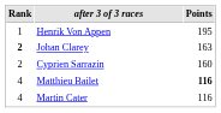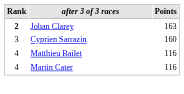 <table cellspacing="1" cellpadding="3" style="border:1px solid #aaa; font-size:86%;">
 <tr style="background:#e4e4e4;">
 <th style="border-bottom:1px solid #aaa; width:10px;">Rank</th>
 <th style="border-bottom:1px solid #aaa; width:200px; white-space:nowrap;"><em>after 3 of 3 races</em></th>
 <th style="border-bottom:1px solid #aaa; width:20px;">Points</th>
 </tr>
 <tr>
-<td style="text-align:center;">1</td>
-<td> <a href='#'>Henrik Von Appen</a></td>
-<td align="right">195</td>
-</tr>
-<tr>
 <td style="text-align:center;"><strong>2</strong></td>
 <td> <a href='#'>Johan Clarey</a></td>
 <td align="right">163</td>
 </tr>
 <tr>
-<td style="text-align:center;">2</td>
+<td style="text-align:center;">3</td>
 <td> <a href='#'>Cyprien Sarrazin</a></td>
 <td align="right">160</td>
 </tr>
 <tr>
 <td style="text-align:center;">4</td>
 <td> <a href='#'>Matthieu Bailet</a></td>
-<td align="right"><strong>116</strong></td>
+<td align="right">116</td>
 </tr>
 <tr>
 <td style="text-align:center;">4</td>
 <td> <a href='#'>Martin Cater</a></td>
 <td align="right">116</td>
 </tr>
 </table>
